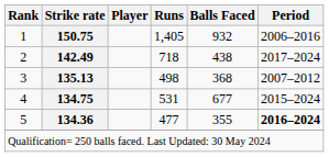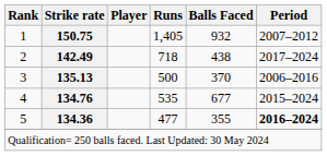 <table class="wikitable plainrowheaders sortable">
 <tr>
 <th scope=col>Rank</th>
 <th scope=col>Strike rate</th>
 <th scope=col>Player</th>
 <th scope=col>Runs</th>
 <th scope=col>Balls Faced</th>
 <th scope=col>Period</th>
 </tr>
 <tr>
 <td align=center>1</td>
 <th scope=row style=text-align:center;><strong>150.75</strong></th>
 <td></td>
 <td align=center>1,405</td>
 <td align=center>932</td>
-<td>2006–2016</td>
+<td>2007–2012</td>
 </tr>
 <tr>
 <td align=center>2</td>
 <th scope=row style=text-align:center;><strong>142.49</strong></th>
 <td> </td>
 <td align="center">718</td>
 <td align=center>438</td>
 <td>2017–2024</td>
 </tr>
 <tr>
 <td align="center">3</td>
 <th scope="row" style="text-align:center;"><strong>135.13</strong></th>
 <td></td>
-<td align="center">498</td>
-<td align="center">368</td>
-<td>2007–2012</td>
+<td align="center">500</td>
+<td align="center">370</td>
+<td>2006–2016</td>
 </tr>
 <tr>
 <td align="center">4</td>
-<th scope="row" style="text-align:center;"><strong>134.75</strong></th>
+<th scope="row" style="text-align:center;"><strong>134.76</strong></th>
 <td></td>
-<td align="center">531</td>
+<td align="center">535</td>
 <td align="center">677</td>
 <td>2015–2024</td>
 </tr>
 <tr>
 <td align=center>5</td>
 <th scope=row style=text-align:center;><strong>134.36</strong></th>
 <td> </td>
 <td align="center">477</td>
 <td align="center">355</td>
 <td><strong>2016–2024</strong></td>
 </tr>
 <tr>
 </tr>
 <tr class=sortbottom>
 <td colspan=6><small>Qualification= 250 balls faced. Last Updated: 30 May 2024</small></td>
 </tr>
 </table>
